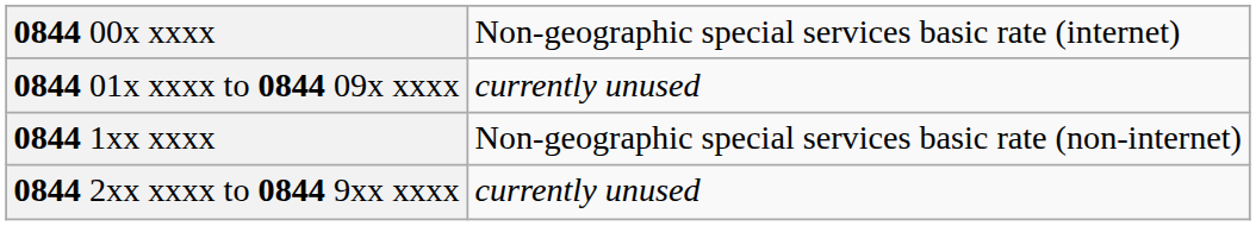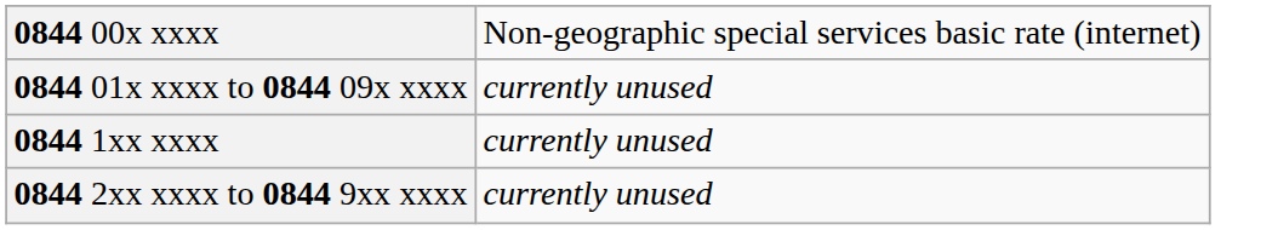 <table class="wikitable" style="margin-left: 1.5em;">
 <tr>
 <th scope="row" style="font-weight: normal; text-align: left;"><strong>0844</strong> 00x xxxx</th>
 <td>Non-geographic special services basic rate (internet)</td>
 </tr>
 <tr>
 <th scope="row" style="font-weight: normal;"><strong>0844</strong> 01x xxxx to <strong>0844</strong> 09x xxxx</th>
 <td><em>currently unused</em></td>
 </tr>
 <tr>
 <th scope="row" style="font-weight: normal; text-align: left;"><strong>0844</strong> 1xx xxxx</th>
-<td>Non-geographic special services basic rate (non-internet)</td>
+<td><em>currently unused</em></td>
 </tr>
 <tr>
 <th scope="row" style="font-weight: normal;"><strong>0844</strong> 2xx xxxx to <strong>0844</strong> 9xx xxxx</th>
 <td><em>currently unused</em></td>
 </tr>
 </table>
